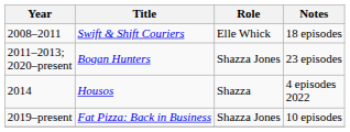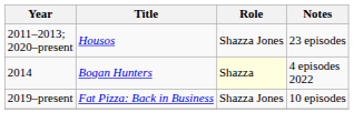 <table class="wikitable sortable">
 <tr>
 <th>Year</th>
 <th>Title</th>
 <th>Role</th>
 <th class="unsortable">Notes</th>
 </tr>
 <tr>
-<td>2008–2011</td>
-<td><em><a href='#'>Swift & Shift Couriers</a></em></td>
-<td>Elle Whick</td>
-<td>18 episodes</td>
-</tr>
-<tr>
 <td>2011–2013;<br>2020–present</td>
-<td><em><a href='#'>Bogan Hunters</a></em></td>
+<td><em><a href='#'>Housos</a></em></td>
 <td>Shazza Jones</td>
 <td>23 episodes</td>
 </tr>
 <tr>
 <td>2014</td>
-<td><em><a href='#'>Housos</a></em></td>
-<td>Shazza</td>
+<td><em><a href='#'>Bogan Hunters</a></em></td>
+<td style="background: lightyellow;">Shazza</td>
 <td>4 episodes<br>2022</td>
 </tr>
 <tr>
 <td>2019–present</td>
 <td><em><a href='#'>Fat Pizza: Back in Business</a></em></td>
 <td>Shazza Jones</td>
 <td>10 episodes</td>
 </tr>
 <tr>
 </tr>
 </table>
